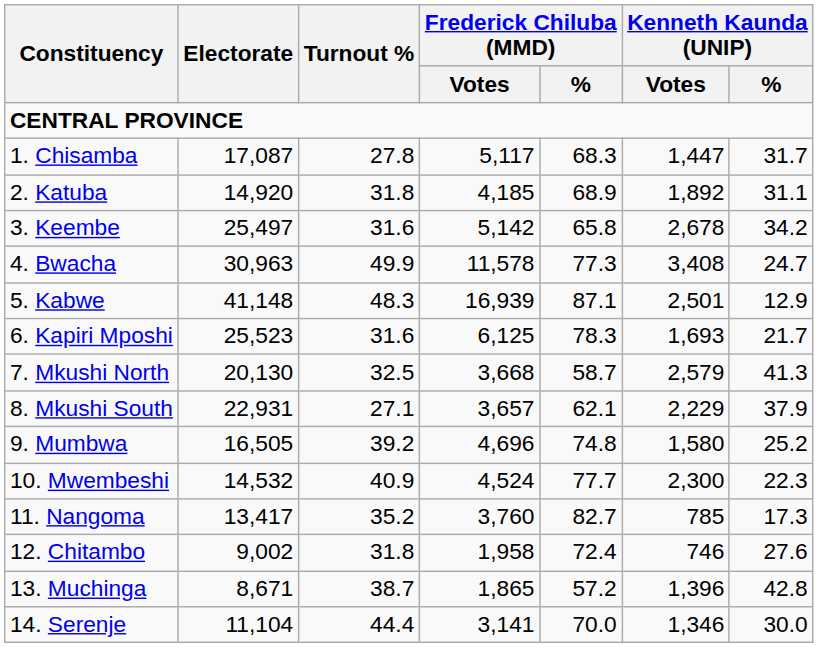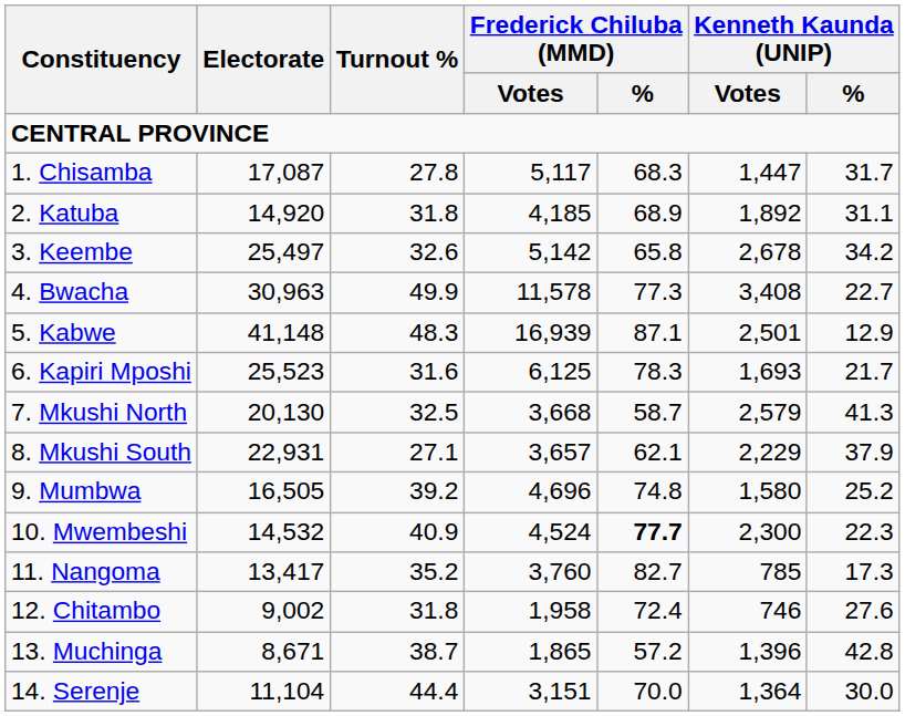 <table class=wikitable style=text-align:right>
 <tr>
 <th rowspan=2>Constituency</th>
 <th rowspan=2>Electorate</th>
 <th rowspan=2>Turnout %</th>
 <th colspan=2><a href='#'>Frederick Chiluba</a> <br> (MMD)</th>
 <th colspan=2><a href='#'>Kenneth Kaunda</a> <br> (UNIP)</th>
 </tr>
 <tr bgcolor="CCCCCC">
 <th>Votes</th>
 <th>%</th>
 <th>Votes</th>
 <th>%</th>
 </tr>
 <tr>
 <td colspan=7 align=left><strong>CENTRAL PROVINCE</strong></td>
 </tr>
 <tr>
 <td align=left>1. <a href='#'>Chisamba</a></td>
 <td>17,087</td>
 <td>27.8</td>
 <td>5,117</td>
 <td>68.3</td>
 <td>1,447</td>
 <td>31.7</td>
 </tr>
 <tr>
 <td align=left>2. <a href='#'>Katuba</a></td>
 <td>14,920</td>
 <td>31.8</td>
 <td>4,185</td>
 <td>68.9</td>
 <td>1,892</td>
 <td>31.1</td>
 </tr>
 <tr>
 <td align=left>3. <a href='#'>Keembe</a></td>
 <td>25,497</td>
-<td>31.6</td>
+<td>32.6</td>
 <td>5,142</td>
 <td>65.8</td>
 <td>2,678</td>
 <td>34.2</td>
 </tr>
 <tr>
 <td align=left>4. <a href='#'>Bwacha</a></td>
 <td>30,963</td>
 <td>49.9</td>
 <td>11,578</td>
 <td>77.3</td>
 <td>3,408</td>
-<td>24.7</td>
+<td>22.7</td>
 </tr>
 <tr>
 <td align=left>5. <a href='#'>Kabwe</a></td>
 <td>41,148</td>
 <td>48.3</td>
 <td>16,939</td>
 <td>87.1</td>
 <td>2,501</td>
 <td>12.9</td>
 </tr>
 <tr>
 <td align=left>6. <a href='#'>Kapiri Mposhi</a></td>
 <td>25,523</td>
 <td>31.6</td>
 <td>6,125</td>
 <td>78.3</td>
 <td>1,693</td>
 <td>21.7</td>
 </tr>
 <tr>
 <td align=left>7. <a href='#'>Mkushi North</a></td>
 <td>20,130</td>
 <td>32.5</td>
 <td>3,668</td>
 <td>58.7</td>
 <td>2,579</td>
 <td>41.3</td>
 </tr>
 <tr>
 <td align=left>8. <a href='#'>Mkushi South</a></td>
 <td>22,931</td>
 <td>27.1</td>
 <td>3,657</td>
 <td>62.1</td>
 <td>2,229</td>
 <td>37.9</td>
 </tr>
 <tr>
 <td align=left>9. <a href='#'>Mumbwa</a></td>
 <td>16,505</td>
 <td>39.2</td>
 <td>4,696</td>
 <td>74.8</td>
 <td>1,580</td>
 <td>25.2</td>
 </tr>
 <tr>
 <td align=left>10. <a href='#'>Mwembeshi</a></td>
 <td>14,532</td>
 <td>40.9</td>
 <td>4,524</td>
-<td>77.7</td>
+<td><strong>77.7</strong></td>
 <td>2,300</td>
 <td>22.3</td>
 </tr>
 <tr>
 <td align=left>11. <a href='#'>Nangoma</a></td>
 <td>13,417</td>
 <td>35.2</td>
 <td>3,760</td>
 <td>82.7</td>
 <td>785</td>
 <td>17.3</td>
 </tr>
 <tr>
 <td align=left>12. <a href='#'>Chitambo</a></td>
 <td>9,002</td>
 <td>31.8</td>
 <td>1,958</td>
 <td>72.4</td>
 <td>746</td>
 <td>27.6</td>
 </tr>
 <tr>
 <td align=left>13. <a href='#'>Muchinga</a></td>
 <td>8,671</td>
 <td>38.7</td>
 <td>1,865</td>
 <td>57.2</td>
 <td>1,396</td>
 <td>42.8</td>
 </tr>
 <tr>
 <td align=left>14. <a href='#'>Serenje</a></td>
 <td>11,104</td>
 <td>44.4</td>
-<td>3,141</td>
+<td>3,151</td>
 <td>70.0</td>
-<td>1,346</td>
+<td>1,364</td>
 <td>30.0</td>
 </tr>
 </table>
